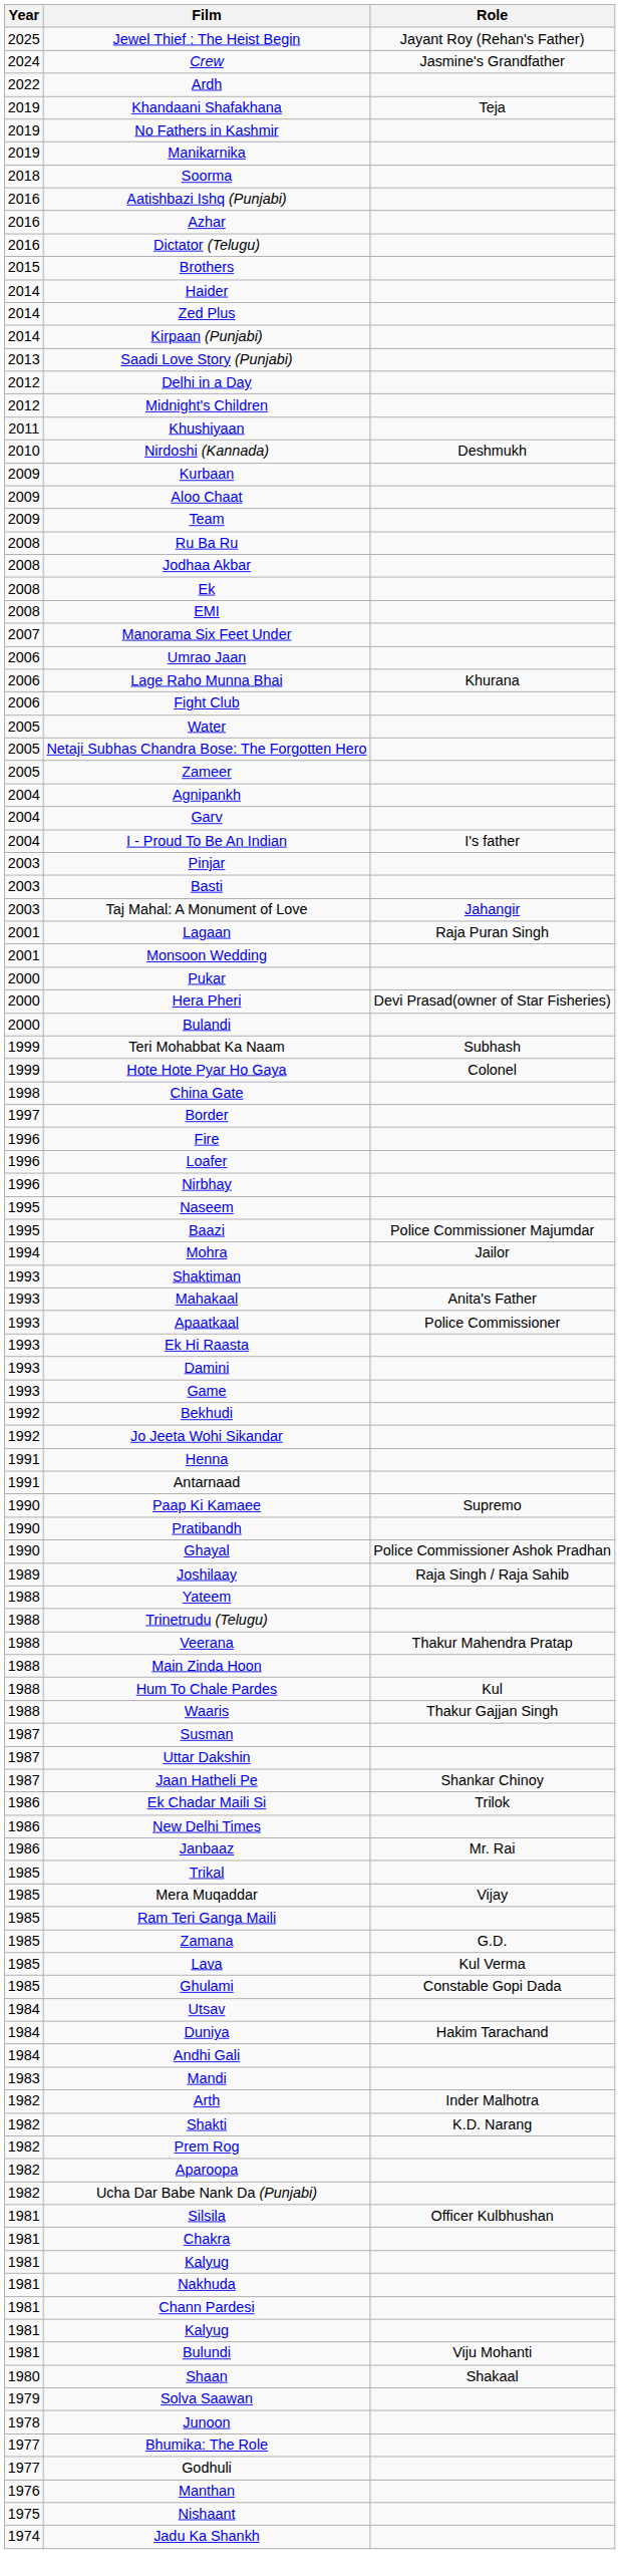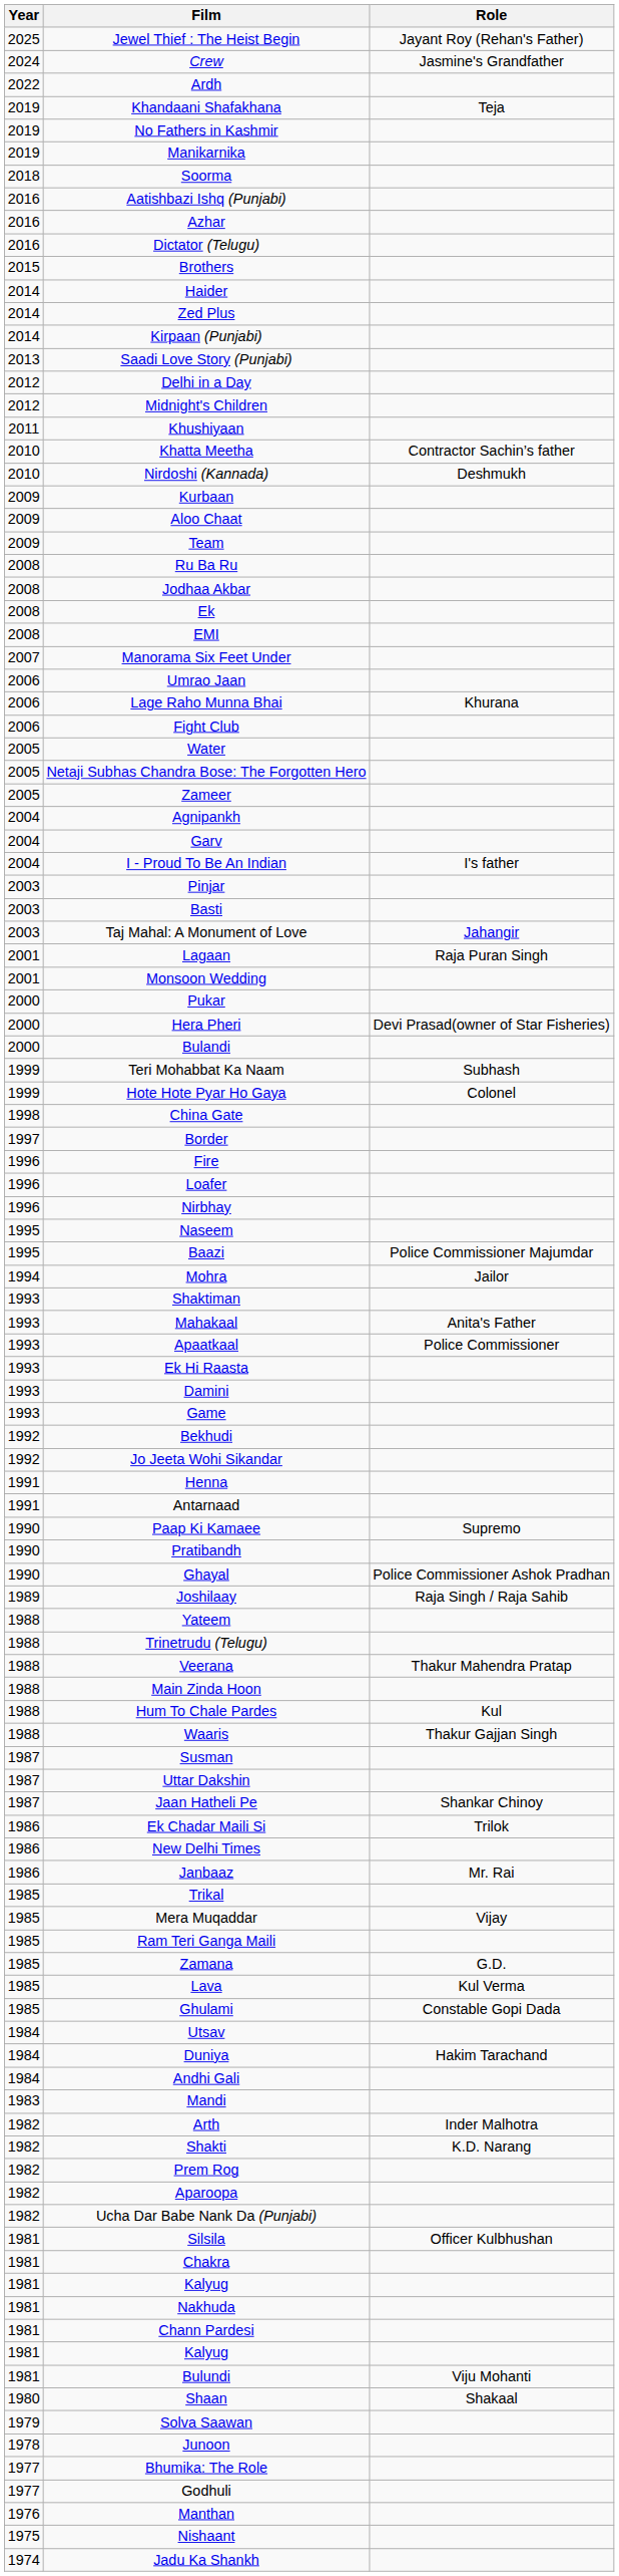 <table class="wikitable" style="text-align: center;">
 <tr>
 <th>Year</th>
 <th>Film</th>
 <th>Role</th>
 </tr>
 <tr>
 <td>2025</td>
 <td><a href='#'>Jewel Thief : The Heist Begin</a></td>
 <td>Jayant Roy (Rehan's Father)</td>
 </tr>
 <tr>
 <td>2024</td>
 <td><em><a href='#'>Crew</a></td>
 <td>Jasmine's Grandfather</td>
 </tr>
 <tr>
 <td>2022</td>
 <td></em><a href='#'>Ardh</a><em></td>
 <td></td>
 </tr>
 <tr>
 <td>2019</td>
 <td></em><a href='#'>Khandaani Shafakhana</a><em></td>
 <td>Teja</td>
 </tr>
 <tr>
 <td>2019</td>
 <td></em><a href='#'>No Fathers in Kashmir</a><em></td>
 <td></td>
 </tr>
 <tr>
 <td>2019</td>
 <td></em><a href='#'>Manikarnika</a><em></td>
 <td></td>
 </tr>
 <tr>
 <td>2018</td>
 <td></em><a href='#'>Soorma</a><em></td>
 <td></td>
 </tr>
 <tr>
 <td>2016</td>
 <td></em><a href='#'>Aatishbazi Ishq</a><em> (Punjabi)</td>
 <td></td>
 </tr>
 <tr>
 <td>2016</td>
 <td></em><a href='#'>Azhar</a><em></td>
 <td></td>
 </tr>
 <tr>
 <td>2016</td>
 <td></em><a href='#'>Dictator</a><em>  (Telugu)</td>
 <td></td>
 </tr>
 <tr>
 <td>2015</td>
 <td></em><a href='#'>Brothers</a><em></td>
 <td></td>
 </tr>
 <tr>
 <td>2014</td>
 <td></em><a href='#'>Haider</a><em></td>
 <td></td>
 </tr>
 <tr>
 <td>2014</td>
 <td></em><a href='#'>Zed Plus</a><em></td>
 <td></td>
 </tr>
 <tr>
 <td>2014</td>
 <td></em><a href='#'>Kirpaan</a><em> (Punjabi)</td>
 <td></td>
 </tr>
 <tr>
 <td>2013</td>
 <td></em><a href='#'>Saadi Love Story</a><em> (Punjabi)</td>
 <td></td>
 </tr>
 <tr>
 <td>2012</td>
 <td></em><a href='#'>Delhi in a Day</a><em></td>
 <td></td>
 </tr>
 <tr>
 <td>2012</td>
 <td></em><a href='#'>Midnight's Children</a><em></td>
 <td></td>
 </tr>
 <tr>
 <td>2011</td>
 <td></em><a href='#'>Khushiyaan</a><em></td>
 <td></td>
+</tr>
+<tr>
+<td>2010</td>
+<td></em><a href='#'>Khatta Meetha</a><em></td>
+<td>Contractor Sachin’s father</td>
 </tr>
 <tr>
 <td>2010</td>
 <td></em><a href='#'>Nirdoshi</a><em>  (Kannada)</td>
 <td>Deshmukh</td>
 </tr>
 <tr>
 <td>2009</td>
 <td></em><a href='#'>Kurbaan</a><em></td>
 <td></td>
 </tr>
 <tr>
 <td>2009</td>
 <td></em><a href='#'>Aloo Chaat</a><em></td>
 <td></td>
 </tr>
 <tr>
 <td>2009</td>
 <td></em><a href='#'>Team</a><em></td>
 <td></td>
 </tr>
 <tr>
 <td>2008</td>
 <td></em><a href='#'>Ru Ba Ru</a><em></td>
 <td></td>
 </tr>
 <tr>
 <td>2008</td>
 <td></em><a href='#'>Jodhaa Akbar</a><em></td>
 <td></td>
 </tr>
 <tr>
 <td>2008</td>
 <td></em><a href='#'>Ek</a><em></td>
 <td></td>
 </tr>
 <tr>
 <td>2008</td>
 <td></em><a href='#'>EMI</a><em></td>
 <td></td>
 </tr>
 <tr>
 <td>2007</td>
 <td></em><a href='#'>Manorama Six Feet Under</a><em></td>
 <td></td>
 </tr>
 <tr>
 <td>2006</td>
 <td></em><a href='#'>Umrao Jaan</a><em></td>
 <td></td>
 </tr>
 <tr>
 <td>2006</td>
 <td></em><a href='#'>Lage Raho Munna Bhai</a><em></td>
 <td>Khurana</td>
 </tr>
 <tr>
 <td>2006</td>
 <td></em><a href='#'>Fight Club</a><em></td>
 <td></td>
 </tr>
 <tr>
 <td>2005</td>
 <td></em><a href='#'>Water</a><em></td>
 <td></td>
 </tr>
 <tr>
 <td>2005</td>
 <td></em><a href='#'>Netaji Subhas Chandra Bose: The Forgotten Hero</a><em></td>
 <td></td>
 </tr>
 <tr>
 <td>2005</td>
 <td></em><a href='#'>Zameer</a><em></td>
 <td></td>
 </tr>
 <tr>
 <td>2004</td>
 <td></em><a href='#'>Agnipankh</a><em></td>
 <td></td>
 </tr>
 <tr>
 <td>2004</td>
 <td></em><a href='#'>Garv</a><em></td>
 <td></td>
 </tr>
 <tr>
 <td>2004</td>
 <td></em><a href='#'>I - Proud To Be An Indian</a><em></td>
 <td>I's father</td>
 </tr>
 <tr>
 <td>2003</td>
 <td></em><a href='#'>Pinjar</a><em></td>
 <td></td>
 </tr>
 <tr>
 <td>2003</td>
 <td></em><a href='#'>Basti</a><em></td>
 <td></td>
 </tr>
 <tr>
 <td>2003</td>
 <td></em>Taj Mahal: A Monument of Love<em></td>
 <td><a href='#'>Jahangir</a></td>
 </tr>
 <tr>
 <td>2001</td>
 <td></em><a href='#'>Lagaan</a><em></td>
 <td>Raja Puran Singh</td>
 </tr>
 <tr>
 <td>2001</td>
 <td></em><a href='#'>Monsoon Wedding</a><em></td>
 <td></td>
 </tr>
 <tr>
 <td>2000</td>
 <td></em><a href='#'>Pukar</a><em></td>
 <td></td>
 </tr>
 <tr>
 <td>2000</td>
 <td></em><a href='#'>Hera Pheri</a><em></td>
 <td>Devi Prasad(owner of Star Fisheries)</td>
 </tr>
 <tr>
 <td>2000</td>
 <td></em><a href='#'>Bulandi</a><em></td>
 <td></td>
 </tr>
 <tr>
 <td>1999</td>
 <td></em>Teri Mohabbat Ka Naam<em></td>
 <td>Subhash</td>
 </tr>
 <tr>
 <td>1999</td>
 <td></em><a href='#'>Hote Hote Pyar Ho Gaya</a><em></td>
 <td>Colonel</td>
 </tr>
 <tr>
 <td>1998</td>
 <td></em><a href='#'>China Gate</a><em></td>
 <td></td>
 </tr>
 <tr>
 <td>1997</td>
 <td></em><a href='#'>Border</a><em></td>
 <td></td>
 </tr>
 <tr>
 <td>1996</td>
 <td></em><a href='#'>Fire</a><em></td>
 <td></td>
 </tr>
 <tr>
 <td>1996</td>
 <td></em><a href='#'>Loafer</a><em></td>
 <td></td>
 </tr>
 <tr>
 <td>1996</td>
 <td></em><a href='#'>Nirbhay</a><em></td>
 <td></td>
 </tr>
 <tr>
 <td>1995</td>
 <td></em><a href='#'>Naseem</a><em></td>
 <td></td>
 </tr>
 <tr>
 <td>1995</td>
 <td></em><a href='#'>Baazi</a><em></td>
 <td>Police Commissioner Majumdar</td>
 </tr>
 <tr>
 <td>1994</td>
 <td></em><a href='#'>Mohra</a><em></td>
 <td>Jailor</td>
 </tr>
 <tr>
 <td>1993</td>
 <td></em><a href='#'>Shaktiman</a><em></td>
 <td></td>
 </tr>
 <tr>
 <td>1993</td>
 <td></em><a href='#'>Mahakaal</a><em></td>
 <td>Anita's Father</td>
 </tr>
 <tr>
 <td>1993</td>
 <td></em><a href='#'>Apaatkaal</a><em></td>
 <td>Police Commissioner</td>
 </tr>
 <tr>
 <td>1993</td>
 <td></em><a href='#'>Ek Hi Raasta</a><em></td>
 <td></td>
 </tr>
 <tr>
 <td>1993</td>
 <td></em><a href='#'>Damini</a><em></td>
 <td></td>
 </tr>
 <tr>
 <td>1993</td>
 <td></em><a href='#'>Game</a><em></td>
 <td></td>
 </tr>
 <tr>
 <td>1992</td>
 <td></em><a href='#'>Bekhudi</a><em></td>
 <td></td>
 </tr>
 <tr>
 <td>1992</td>
 <td></em><a href='#'>Jo Jeeta Wohi Sikandar</a><em></td>
 <td></td>
 </tr>
 <tr>
 <td>1991</td>
 <td></em><a href='#'>Henna</a><em></td>
 <td></td>
 </tr>
 <tr>
 <td>1991</td>
 <td></em>Antarnaad<em></td>
 <td></td>
 </tr>
 <tr>
 <td>1990</td>
 <td></em><a href='#'>Paap Ki Kamaee</a><em></td>
 <td>Supremo</td>
 </tr>
 <tr>
 <td>1990</td>
 <td></em><a href='#'>Pratibandh</a><em></td>
 <td></td>
 </tr>
 <tr>
 <td>1990</td>
 <td></em><a href='#'>Ghayal</a><em></td>
 <td>Police Commissioner Ashok Pradhan</td>
 </tr>
 <tr>
 <td>1989</td>
 <td></em><a href='#'>Joshilaay</a><em></td>
 <td>Raja Singh / Raja Sahib</td>
 </tr>
 <tr>
 <td>1988</td>
 <td></em><a href='#'>Yateem</a><em></td>
 <td></td>
 </tr>
 <tr>
 <td>1988</td>
 <td></em><a href='#'>Trinetrudu</a><em> (Telugu)</td>
 <td></td>
 </tr>
 <tr>
 <td>1988</td>
 <td></em><a href='#'>Veerana</a><em></td>
 <td>Thakur Mahendra Pratap</td>
 </tr>
 <tr>
 <td>1988</td>
 <td></em><a href='#'>Main Zinda Hoon</a><em></td>
 <td></td>
 </tr>
 <tr>
 <td>1988</td>
 <td></em><a href='#'>Hum To Chale Pardes</a><em></td>
 <td>Kul</td>
 </tr>
 <tr>
 <td>1988</td>
 <td></em><a href='#'>Waaris</a><em></td>
 <td>Thakur Gajjan Singh</td>
 </tr>
 <tr>
 <td>1987</td>
 <td></em><a href='#'>Susman</a><em></td>
 <td></td>
 </tr>
 <tr>
 <td>1987</td>
 <td></em><a href='#'>Uttar Dakshin</a><em></td>
 <td></td>
 </tr>
 <tr>
 <td>1987</td>
 <td></em><a href='#'>Jaan Hatheli Pe</a><em></td>
 <td>Shankar Chinoy</td>
 </tr>
 <tr>
 <td>1986</td>
 <td></em><a href='#'>Ek Chadar Maili Si</a><em></td>
 <td>Trilok</td>
 </tr>
 <tr>
 <td>1986</td>
 <td></em><a href='#'>New Delhi Times</a><em></td>
 <td></td>
 </tr>
 <tr>
 <td>1986</td>
 <td></em><a href='#'>Janbaaz</a><em></td>
 <td>Mr. Rai</td>
 </tr>
 <tr>
 <td>1985</td>
 <td></em><a href='#'>Trikal</a><em></td>
 <td></td>
 </tr>
 <tr>
 <td>1985</td>
 <td></em>Mera Muqaddar<em></td>
 <td>Vijay</td>
 </tr>
 <tr>
 <td>1985</td>
 <td></em><a href='#'>Ram Teri Ganga Maili</a><em></td>
 <td></td>
 </tr>
 <tr>
 <td>1985</td>
 <td></em><a href='#'>Zamana</a><em></td>
 <td>G.D.</td>
 </tr>
 <tr>
 <td>1985</td>
 <td></em><a href='#'>Lava</a><em></td>
 <td>Kul Verma</td>
 </tr>
 <tr>
 <td>1985</td>
 <td></em><a href='#'>Ghulami</a><em></td>
 <td>Constable Gopi Dada</td>
 </tr>
 <tr>
 <td>1984</td>
 <td></em><a href='#'>Utsav</a><em></td>
 <td></td>
 </tr>
 <tr>
 <td>1984</td>
 <td></em><a href='#'>Duniya</a><em></td>
 <td>Hakim Tarachand</td>
 </tr>
 <tr>
 <td>1984</td>
 <td></em><a href='#'>Andhi Gali</a><em></td>
 <td></td>
 </tr>
 <tr>
 <td>1983</td>
 <td></em><a href='#'>Mandi</a><em></td>
 <td></td>
 </tr>
 <tr>
 <td>1982</td>
 <td><a href='#'></em>Arth<em></a></td>
 <td>Inder Malhotra</td>
 </tr>
 <tr>
 <td>1982</td>
 <td></em> <a href='#'>Shakti</a><em></td>
 <td>K.D. Narang</td>
 </tr>
 <tr>
 <td>1982</td>
 <td></em><a href='#'>Prem Rog</a><em></td>
 <td></td>
 </tr>
 <tr>
 <td>1982</td>
 <td></em><a href='#'>Aparoopa</a><em></td>
 <td></td>
 </tr>
 <tr>
 <td>1982</td>
 <td></em>Ucha Dar Babe Nank Da<em> (Punjabi)</td>
 <td></td>
 </tr>
 <tr>
 <td>1981</td>
 <td></em><a href='#'>Silsila</a><em></td>
 <td>Officer Kulbhushan</td>
 </tr>
 <tr>
 <td>1981</td>
 <td></em><a href='#'>Chakra</a><em></td>
 <td></td>
 </tr>
 <tr>
 <td>1981</td>
 <td></em><a href='#'>Kalyug</a><em></td>
 <td></td>
 </tr>
 <tr>
 <td>1981</td>
 <td></em><a href='#'>Nakhuda</a><em></td>
 <td></td>
 </tr>
 <tr>
 <td>1981</td>
 <td></em><a href='#'>Chann Pardesi</a><em></td>
 <td></td>
 </tr>
 <tr>
 <td>1981</td>
 <td></em><a href='#'>Kalyug</a><em></td>
 <td></td>
 </tr>
 <tr>
 <td>1981</td>
 <td></em><a href='#'>Bulundi</a><em></td>
 <td>Viju Mohanti</td>
 </tr>
 <tr>
 <td>1980</td>
 <td></em><a href='#'>Shaan</a><em></td>
 <td>Shakaal</td>
 </tr>
 <tr>
 <td>1979</td>
 <td></em><a href='#'>Solva Saawan</a><em></td>
 <td></td>
 </tr>
 <tr>
 <td>1978</td>
 <td></em><a href='#'>Junoon</a><em></td>
 <td></td>
 </tr>
 <tr>
 <td>1977</td>
 <td></em><a href='#'>Bhumika: The Role</a><em></td>
 <td></td>
 </tr>
 <tr>
 <td>1977</td>
 <td>Godhuli</td>
 <td></td>
 </tr>
 <tr>
 <td>1976</td>
 <td></em><a href='#'>Manthan</a><em></td>
 <td></td>
 </tr>
 <tr>
 <td>1975</td>
 <td></em><a href='#'>Nishaant</a><em></td>
 <td></td>
 </tr>
 <tr>
 <td>1974</td>
 <td></em><a href='#'>Jadu Ka Shankh</a><em></td>
 <td></td>
 </tr>
 </table>
